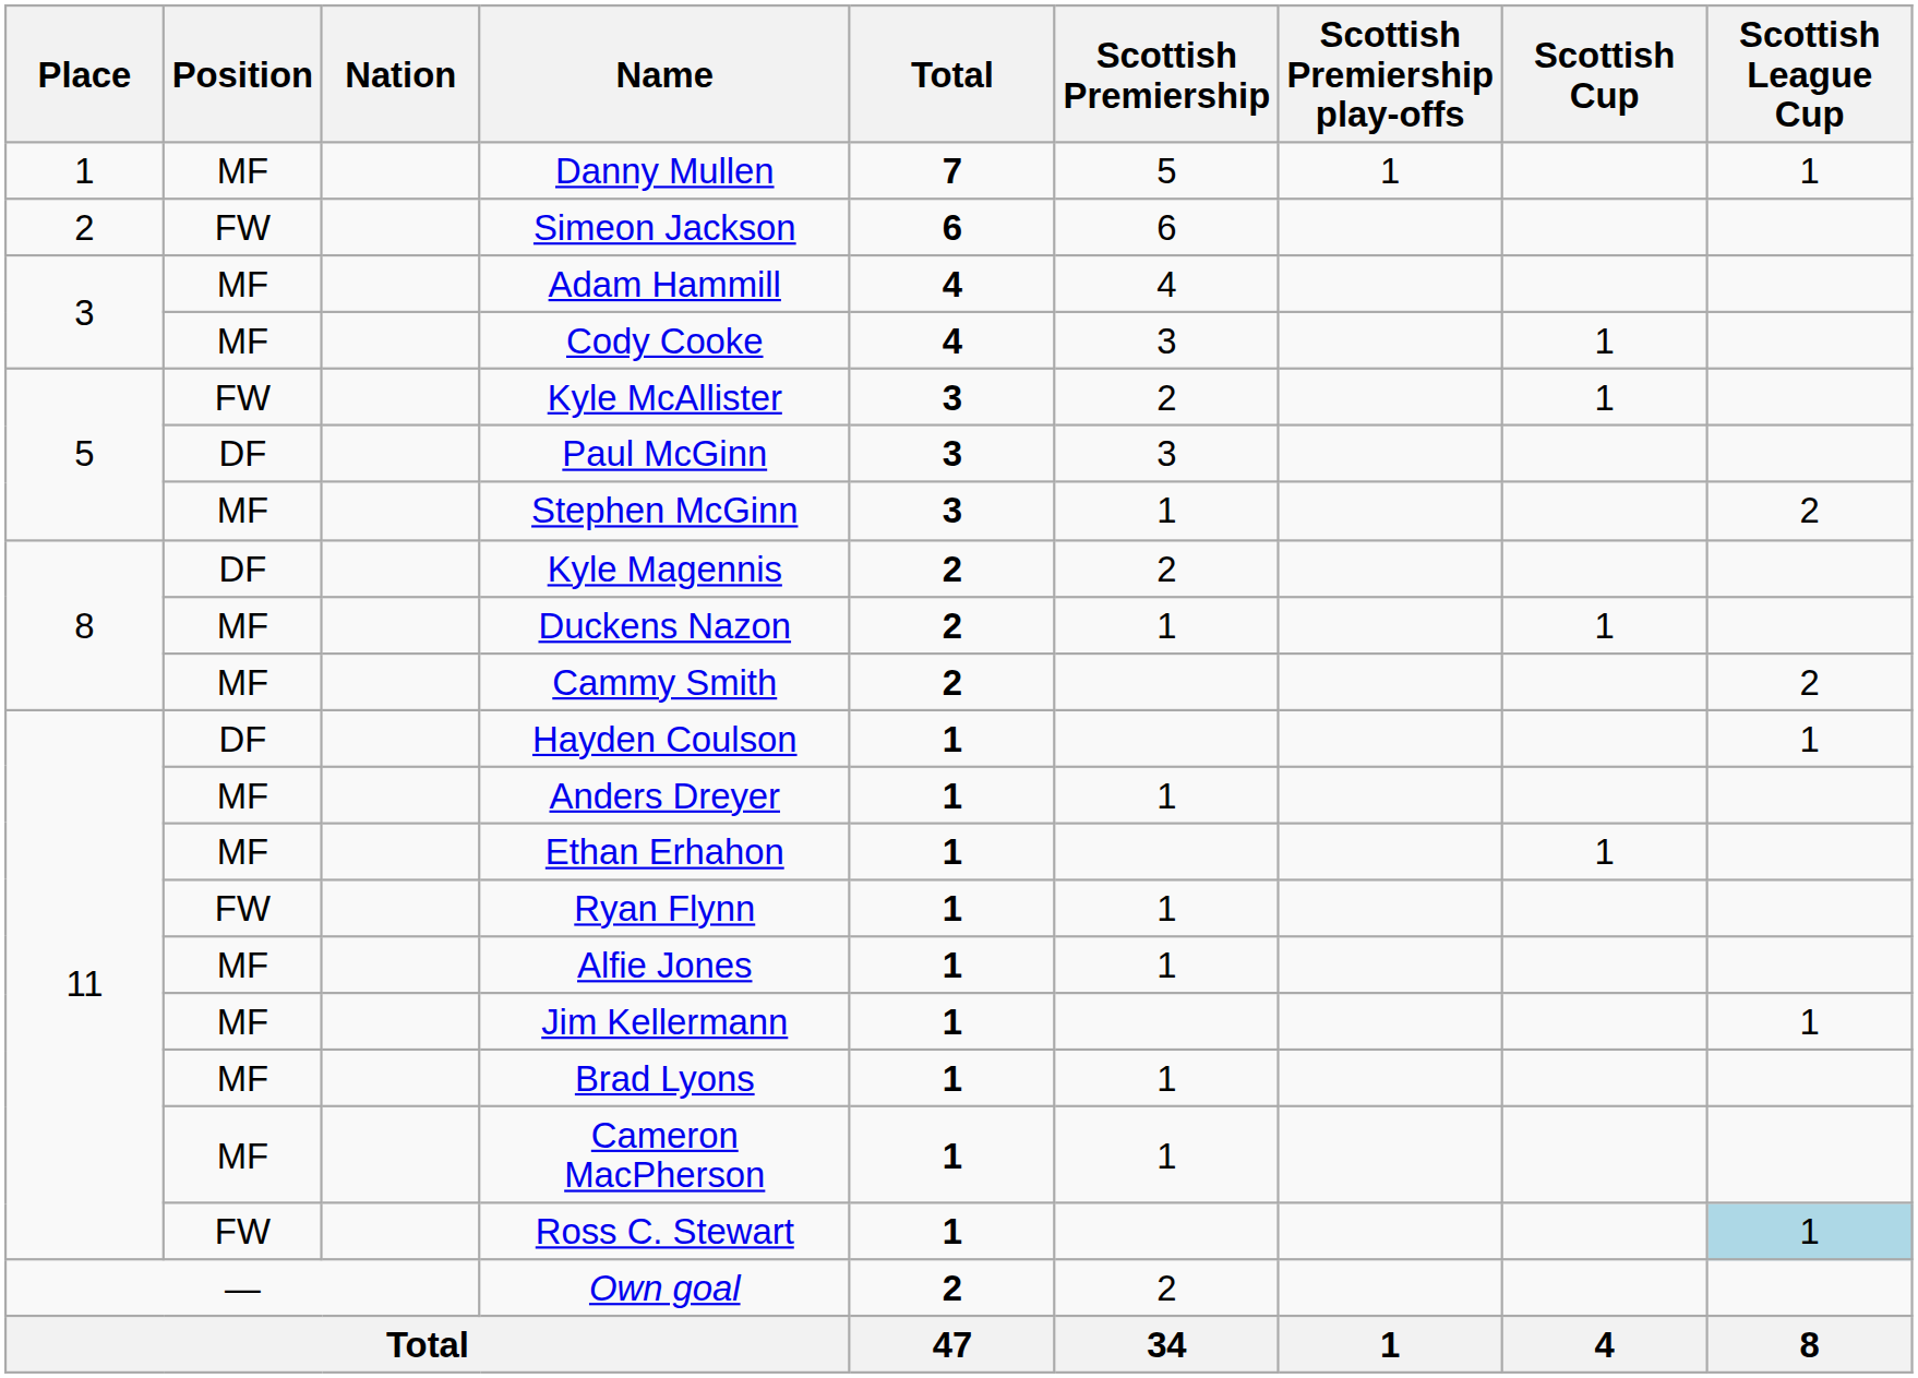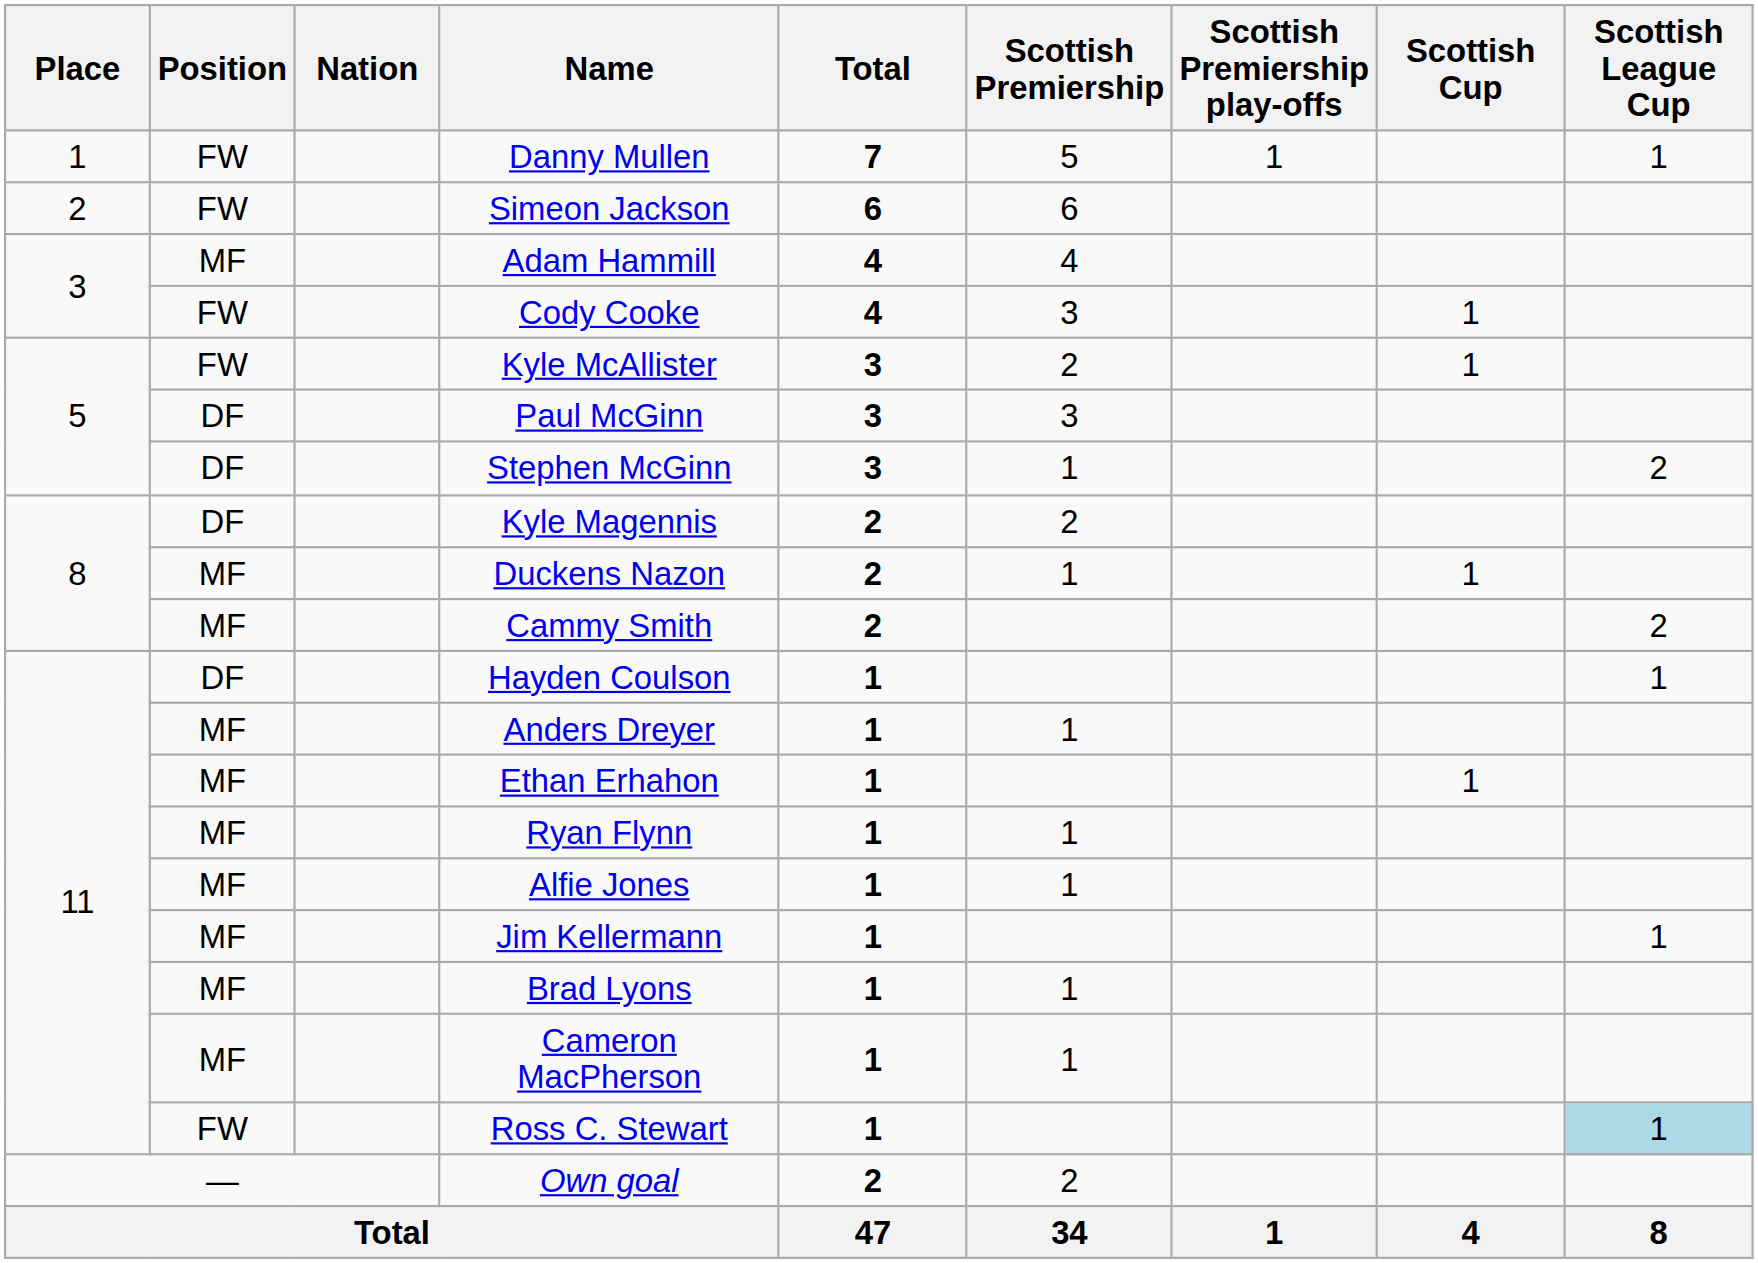 <table class="wikitable" style="font-size: 95%; text-align: center;">
 <tr>
 <th width=60>Place</th>
 <th width=60>Position</th>
 <th width=60>Nation</th>
 <th width=150>Name</th>
 <th width=80>Total</th>
 <th width=80>Scottish Premiership</th>
 <th width=80>Scottish Premiership play-offs</th>
 <th width=80>Scottish Cup</th>
 <th width=80>Scottish League Cup</th>
 </tr>
 <tr>
 <td>1</td>
-<td>MF</td>
+<td>FW</td>
 <td></td>
 <td><a href='#'>Danny Mullen</a></td>
 <td><strong>7</strong></td>
 <td>5</td>
 <td>1</td>
 <td></td>
 <td>1</td>
 </tr>
 <tr>
 <td>2</td>
 <td>FW</td>
 <td></td>
 <td><a href='#'>Simeon Jackson</a></td>
 <td><strong>6</strong></td>
 <td>6</td>
 <td></td>
 <td></td>
 <td></td>
 </tr>
 <tr>
 <td rowspan="2">3</td>
 <td>MF</td>
 <td></td>
 <td><a href='#'>Adam Hammill</a></td>
 <td><strong>4</strong></td>
 <td>4</td>
 <td></td>
 <td></td>
 <td></td>
 </tr>
 <tr>
-<td>MF</td>
+<td>FW</td>
 <td></td>
 <td><a href='#'>Cody Cooke</a></td>
 <td><strong>4</strong></td>
 <td>3</td>
 <td></td>
 <td>1</td>
 <td></td>
 </tr>
 <tr>
 <td rowspan="3">5</td>
 <td>FW</td>
 <td></td>
 <td><a href='#'>Kyle McAllister</a></td>
 <td><strong>3</strong></td>
 <td>2</td>
 <td></td>
 <td>1</td>
 <td></td>
 </tr>
 <tr>
 <td>DF</td>
 <td></td>
 <td><a href='#'>Paul McGinn</a></td>
 <td><strong>3</strong></td>
 <td>3</td>
 <td></td>
 <td></td>
 <td></td>
 </tr>
 <tr>
-<td>MF</td>
+<td>DF</td>
 <td></td>
 <td><a href='#'>Stephen McGinn</a></td>
 <td><strong>3</strong></td>
 <td>1</td>
 <td></td>
 <td></td>
 <td>2</td>
 </tr>
 <tr>
 <td rowspan="3">8</td>
 <td>DF</td>
 <td></td>
 <td><a href='#'>Kyle Magennis</a></td>
 <td><strong>2</strong></td>
 <td>2</td>
 <td></td>
 <td></td>
 <td></td>
 </tr>
 <tr>
 <td>MF</td>
 <td></td>
 <td><a href='#'>Duckens Nazon</a></td>
 <td><strong>2</strong></td>
 <td>1</td>
 <td></td>
 <td>1</td>
 <td></td>
 </tr>
 <tr>
 <td>MF</td>
 <td></td>
 <td><a href='#'>Cammy Smith</a></td>
 <td><strong>2</strong></td>
 <td></td>
 <td></td>
 <td></td>
 <td>2</td>
 </tr>
 <tr>
 <td rowspan="9">11</td>
 <td>DF</td>
 <td></td>
 <td><a href='#'>Hayden Coulson</a></td>
 <td><strong>1</strong></td>
 <td></td>
 <td></td>
 <td></td>
 <td>1</td>
 </tr>
 <tr>
 <td>MF</td>
 <td></td>
 <td><a href='#'>Anders Dreyer</a></td>
 <td><strong>1</strong></td>
 <td>1</td>
 <td></td>
 <td></td>
 <td></td>
 </tr>
 <tr>
 <td>MF</td>
 <td></td>
 <td><a href='#'>Ethan Erhahon</a></td>
 <td><strong>1</strong></td>
 <td></td>
 <td></td>
 <td>1</td>
 <td></td>
 </tr>
 <tr>
-<td>FW</td>
+<td>MF</td>
 <td></td>
 <td><a href='#'>Ryan Flynn</a></td>
 <td><strong>1</strong></td>
 <td>1</td>
 <td></td>
 <td></td>
 <td></td>
 </tr>
 <tr>
 <td>MF</td>
 <td></td>
 <td><a href='#'>Alfie Jones</a></td>
 <td><strong>1</strong></td>
 <td>1</td>
 <td></td>
 <td></td>
 <td></td>
 </tr>
 <tr>
 <td>MF</td>
 <td></td>
 <td><a href='#'>Jim Kellermann</a></td>
 <td><strong>1</strong></td>
 <td></td>
 <td></td>
 <td></td>
 <td>1</td>
 </tr>
 <tr>
 <td>MF</td>
 <td></td>
 <td><a href='#'>Brad Lyons</a></td>
 <td><strong>1</strong></td>
 <td>1</td>
 <td></td>
 <td></td>
 <td></td>
 </tr>
 <tr>
 <td>MF</td>
 <td></td>
 <td><a href='#'>Cameron MacPherson</a></td>
 <td><strong>1</strong></td>
 <td>1</td>
 <td></td>
 <td></td>
 <td></td>
 </tr>
 <tr>
 <td>FW</td>
 <td></td>
 <td><a href='#'>Ross C. Stewart</a></td>
 <td><strong>1</strong></td>
 <td></td>
 <td></td>
 <td></td>
 <td style="background: lightblue;">1</td>
 </tr>
 <tr>
 <td colspan="3">—</td>
 <td><em><a href='#'>Own goal</a></em></td>
 <td><strong>2</strong></td>
 <td>2</td>
 <td></td>
 <td></td>
 <td></td>
 </tr>
 <tr>
 <th colspan=4>Total</th>
 <th>47</th>
 <th>34</th>
 <th>1</th>
 <th>4</th>
 <th>8</th>
 </tr>
 </table>
